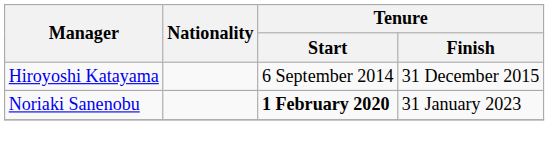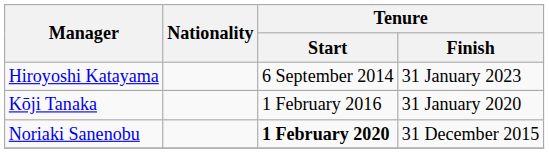 <table class="wikitable">
 <tr>
 <th rowspan="2">Manager</th>
 <th rowspan="2">Nationality</th>
 <th colspan="2">Tenure </th>
 </tr>
 <tr>
 <th>Start</th>
 <th>Finish </th>
 </tr>
 <tr>
 <td><a href='#'>Hiroyoshi Katayama</a></td>
 <td></td>
 <td>6 September 2014</td>
-<td>31 December 2015<br></td>
+<td>31 January 2023<br></td>
+</tr>
+<tr>
+<td><a href='#'>Kōji Tanaka</a></td>
+<td></td>
+<td>1 February 2016</td>
+<td>31 January 2020<br></td>
 </tr>
 <tr>
 <td><a href='#'>Noriaki Sanenobu</a></td>
 <td></td>
 <td><strong>1 February 2020</strong></td>
-<td>31 January 2023<br></td>
+<td>31 December 2015<br></td>
 </tr>
 <tr>
 </tr>
 </table>
